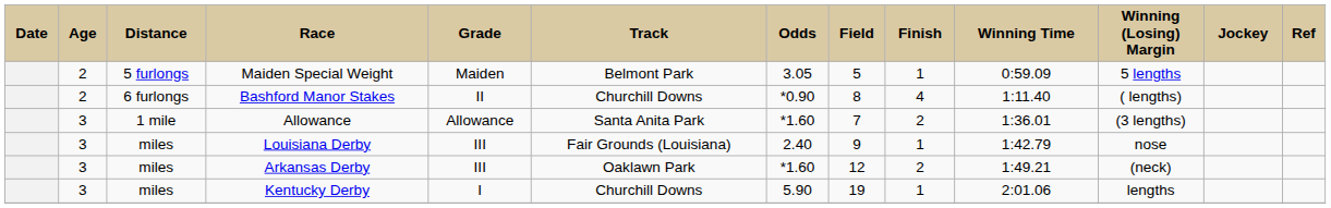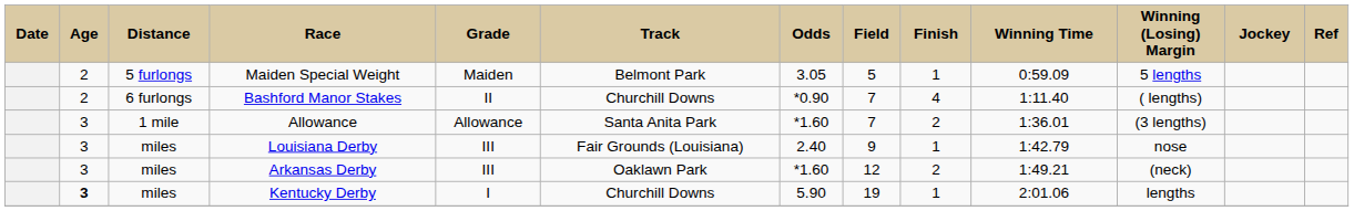 <table class = "wikitable sortable" style="text-align:center; width:90%">
 <tr>
 <th scope="col" style="background:#dacaa4;">Date</th>
 <th scope="col" style="background:#dacaa4">Age</th>
 <th scope="col" style="background:#dacaa4;">Distance</th>
 <th scope="col" style="background:#dacaa4;">Race</th>
 <th scope="col" style="background:#dacaa4;">Grade</th>
 <th scope="col" style="background:#dacaa4;">Track</th>
 <th scope="col" style="background:#dacaa4;">Odds</th>
 <th scope="col" style="background:#dacaa4;">Field</th>
 <th scope="col" style="background:#dacaa4;">Finish</th>
 <th scope="col" style="background:#dacaa4;">Winning Time</th>
 <th scope="col" style="background:#dacaa4;">Winning<br>(Losing)<br>Margin</th>
 <th scope="col" style="background:#dacaa4;">Jockey</th>
 <th scope="col" class="unsortable" style="background:#dacaa4;">Ref</th>
 </tr>
 <tr>
 <th scope="row" style="font-weight:normal;"></th>
 <td>2</td>
 <td>5 <a href='#'>furlongs</a></td>
 <td>Maiden Special Weight</td>
 <td>Maiden</td>
 <td>Belmont Park</td>
 <td>3.05</td>
 <td>5</td>
 <td>1</td>
 <td>0:59.09</td>
 <td>5 <a href='#'>lengths</a></td>
 <td></td>
 <td></td>
 </tr>
 <tr>
 <th scope="row" style="font-weight:normal;"></th>
 <td>2</td>
 <td> 6 furlongs</td>
 <td><a href='#'>Bashford Manor Stakes</a></td>
 <td>II</td>
 <td>Churchill Downs</td>
 <td>*0.90</td>
-<td>8</td>
+<td>7</td>
 <td>4</td>
 <td>1:11.40</td>
 <td>( lengths)</td>
 <td></td>
 <td></td>
 </tr>
 <tr>
 <th scope="row" style="font-weight:normal;"></th>
 <td>3</td>
 <td> 1 mile</td>
 <td>Allowance</td>
 <td>Allowance</td>
 <td>Santa Anita Park</td>
 <td>*1.60</td>
 <td>7</td>
 <td>2</td>
 <td>1:36.01</td>
 <td>(3 lengths)</td>
 <td></td>
 <td></td>
 </tr>
 <tr>
 <th scope="row" style="font-weight:normal;"></th>
 <td>3</td>
 <td> miles</td>
 <td><a href='#'>Louisiana Derby</a></td>
 <td>III</td>
 <td>Fair Grounds (Louisiana)</td>
 <td>2.40</td>
 <td>9</td>
 <td>1</td>
 <td>1:42.79</td>
 <td>nose</td>
 <td></td>
 <td></td>
 </tr>
 <tr>
 <th scope="row" style="font-weight:normal;"></th>
 <td>3</td>
 <td> miles</td>
 <td><a href='#'>Arkansas Derby</a></td>
 <td>III</td>
 <td>Oaklawn Park</td>
 <td>*1.60</td>
 <td>12</td>
 <td>2</td>
 <td>1:49.21</td>
 <td>(neck)</td>
 <td></td>
 <td></td>
 </tr>
 <tr>
 <th scope="row" style="font-weight:normal;"></th>
-<td>3</td>
+<td><strong>3</strong></td>
 <td>  miles</td>
 <td><a href='#'>Kentucky Derby</a></td>
 <td>I</td>
 <td>Churchill Downs</td>
 <td>5.90</td>
 <td>19</td>
 <td>1</td>
 <td>2:01.06</td>
 <td> lengths</td>
 <td></td>
 <td></td>
 </tr>
 <tr>
 </tr>
 </table>
